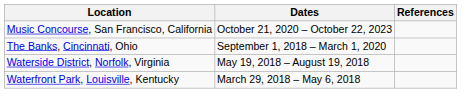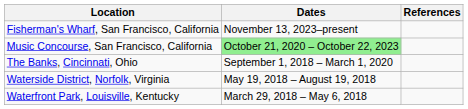 <table class="wikitable">
 <tr>
 <th>Location</th>
 <th>Dates</th>
 <th>References</th>
 </tr>
 <tr>
+<td><a href='#'>Fisherman's Wharf</a>, San Francisco, California</td>
+<td>November 13, 2023–present</td>
+<td></td>
+</tr>
+<tr>
 <td><a href='#'>Music Concourse</a>, San Francisco, California</td>
-<td>October 21, 2020 – October 22, 2023</td>
+<td style="background: lightgreen;">October 21, 2020 – October 22, 2023</td>
 <td></td>
 </tr>
 <tr>
 <td><a href='#'>The Banks</a>, <a href='#'>Cincinnati</a>, Ohio</td>
 <td>September 1, 2018 – March 1, 2020</td>
 <td></td>
 </tr>
 <tr>
 <td><a href='#'>Waterside District</a>, <a href='#'>Norfolk</a>, Virginia</td>
 <td>May 19, 2018 – August 19, 2018</td>
 <td></td>
 </tr>
 <tr>
 <td><a href='#'>Waterfront Park</a>, <a href='#'>Louisville</a>, Kentucky</td>
 <td>March 29, 2018 – May 6, 2018</td>
 <td></td>
 </tr>
 </table>
